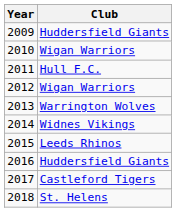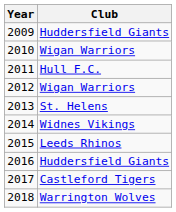 <table class="wikitable">
 <tr>
 <th>Year</th>
 <th>Club</th>
 </tr>
 <tr>
 <td>2009</td>
 <td> <a href='#'>Huddersfield Giants</a></td>
 </tr>
 <tr>
 <td>2010</td>
 <td> <a href='#'>Wigan Warriors</a></td>
 </tr>
 <tr>
 <td>2011</td>
 <td> <a href='#'>Hull F.C.</a></td>
 </tr>
 <tr>
 <td>2012</td>
 <td> <a href='#'>Wigan Warriors</a></td>
 </tr>
 <tr>
 <td>2013</td>
-<td> <a href='#'>Warrington Wolves</a></td>
+<td> <a href='#'>St. Helens</a></td>
 </tr>
 <tr>
 <td>2014</td>
 <td> <a href='#'>Widnes Vikings</a></td>
 </tr>
 <tr>
 <td>2015</td>
 <td> <a href='#'>Leeds Rhinos</a></td>
 </tr>
 <tr>
 <td>2016</td>
 <td> <a href='#'>Huddersfield Giants</a></td>
 </tr>
 <tr>
 <td>2017</td>
 <td> <a href='#'>Castleford Tigers</a></td>
 </tr>
 <tr>
 <td>2018</td>
-<td> <a href='#'>St. Helens</a></td>
+<td> <a href='#'>Warrington Wolves</a></td>
 </tr>
 </table>
